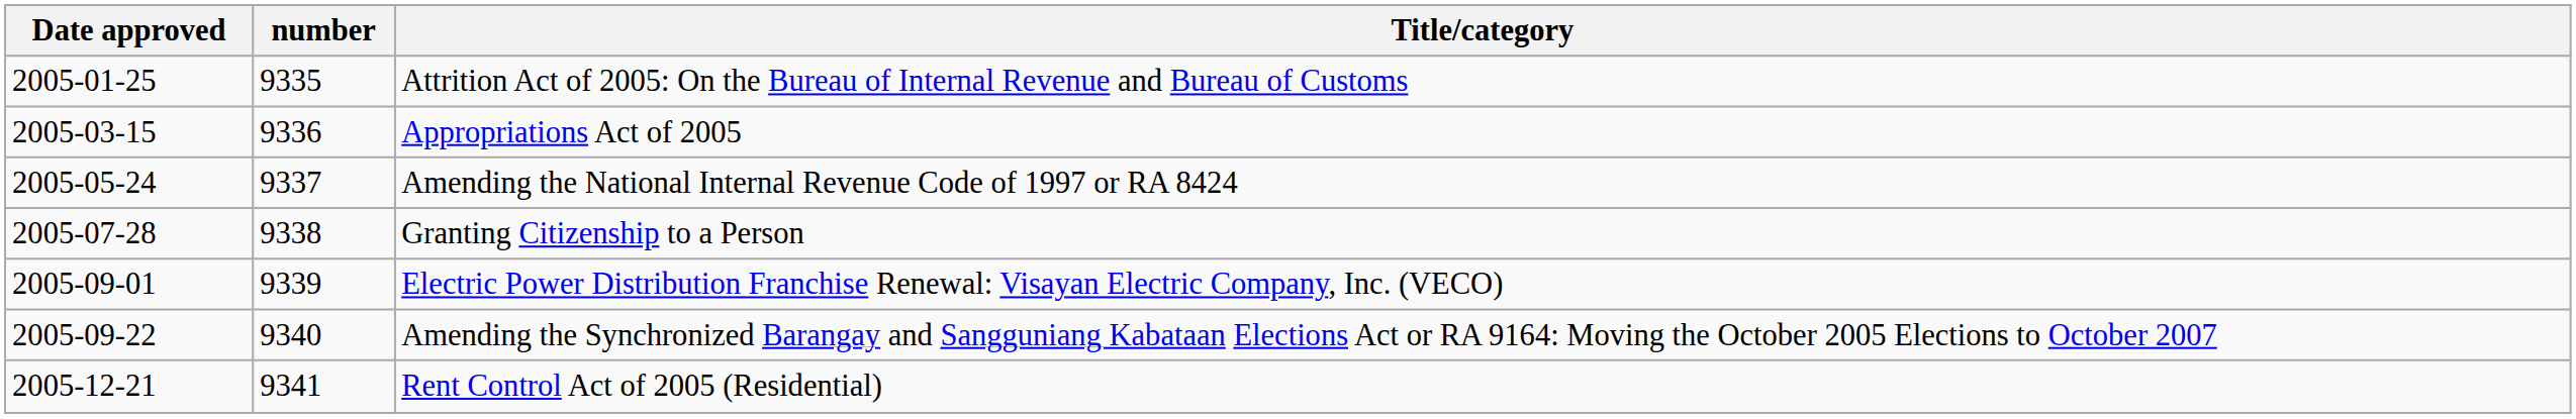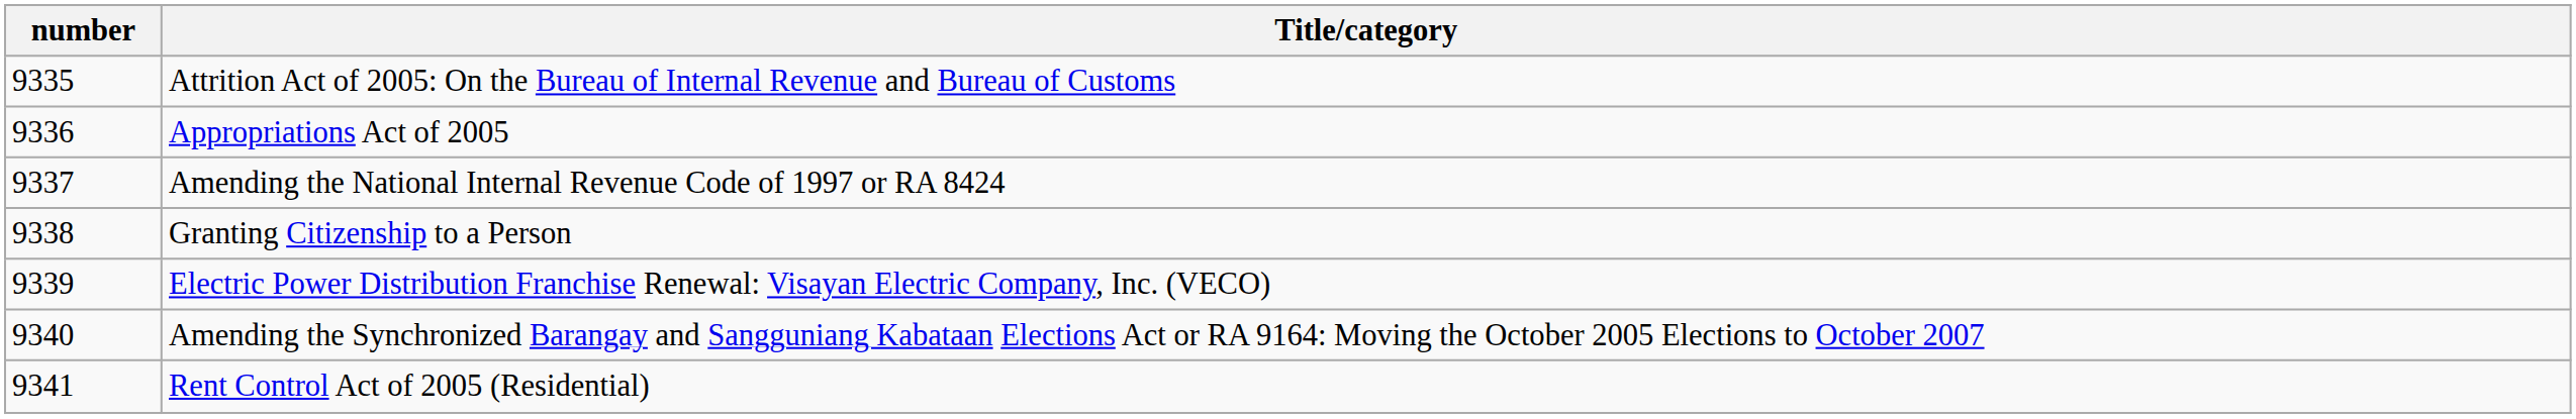 <table class="wikitable sortable collapsible collapsed plainrowheaders" style="width: 100%; font-size: 95%">
 <tr>
-<th scope="col" data-sort-type="isoDate">Date approved</th>
 <th scope="col"> number</th>
 <th scope="col">Title/category</th>
 </tr>
 <tr>
-<td>2005-01-25</td>
 <td>9335</td>
 <td>Attrition Act of 2005: On the <a href='#'>Bureau of Internal Revenue</a> and <a href='#'>Bureau of Customs</a></td>
 </tr>
 <tr>
-<td>2005-03-15</td>
 <td>9336</td>
 <td><a href='#'>Appropriations</a> Act of 2005</td>
 </tr>
 <tr>
-<td>2005-05-24</td>
 <td>9337</td>
 <td>Amending the National Internal Revenue Code of 1997 or RA 8424</td>
 </tr>
 <tr>
-<td>2005-07-28</td>
 <td>9338</td>
 <td>Granting <a href='#'>Citizenship</a> to a Person</td>
 </tr>
 <tr>
-<td>2005-09-01</td>
 <td>9339</td>
 <td><a href='#'>Electric Power Distribution Franchise</a> Renewal: <a href='#'>Visayan Electric Company</a>, Inc. (VECO)</td>
 </tr>
 <tr>
-<td>2005-09-22</td>
 <td>9340</td>
 <td>Amending the Synchronized <a href='#'>Barangay</a> and <a href='#'>Sangguniang Kabataan</a> <a href='#'>Elections</a> Act or RA 9164: Moving the October 2005 Elections to <a href='#'>October 2007</a></td>
 </tr>
 <tr>
-<td>2005-12-21</td>
 <td>9341</td>
 <td><a href='#'>Rent Control</a> Act of 2005 (Residential)</td>
 </tr>
 </table>
